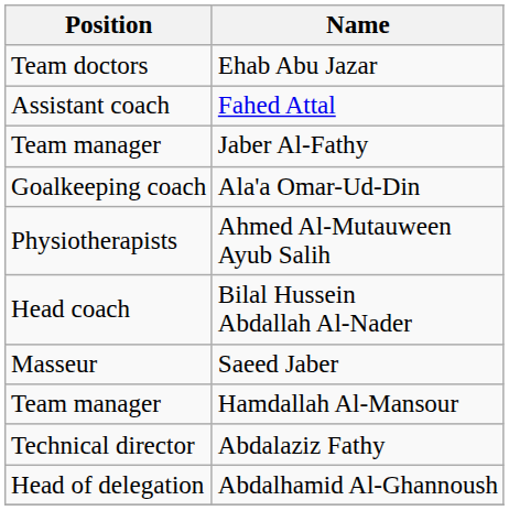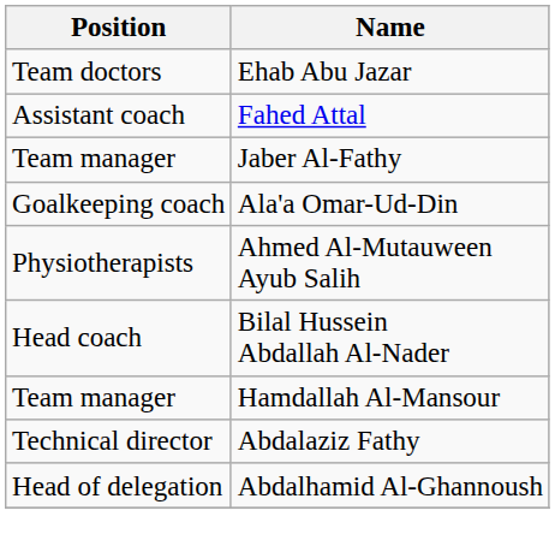 <table class="wikitable">
 <tr>
 <th>Position</th>
 <th>Name</th>
 </tr>
 <tr |->
 <td>Team doctors</td>
 <td> Ehab Abu Jazar</td>
 </tr>
 <tr>
 <td>Assistant coach</td>
 <td> <a href='#'>Fahed Attal</a></td>
 </tr>
 <tr>
 <td>Team manager</td>
 <td> Jaber Al-Fathy</td>
 </tr>
 <tr>
 <td>Goalkeeping coach</td>
 <td> Ala'a Omar-Ud-Din</td>
 </tr>
 <tr>
 <td>Physiotherapists</td>
 <td> Ahmed Al-Mutauween<br> Ayub Salih</td>
 </tr>
 <tr>
 <td>Head coach</td>
 <td> Bilal Hussein<br> Abdallah Al-Nader</td>
 </tr>
 <tr>
-<td>Masseur</td>
-<td> Saeed Jaber</td>
-</tr>
-<tr>
 <td>Team manager</td>
 <td> Hamdallah Al-Mansour</td>
 </tr>
 <tr>
 <td>Technical director</td>
 <td> Abdalaziz Fathy</td>
 </tr>
 <tr>
 <td>Head of delegation</td>
 <td> Abdalhamid Al-Ghannoush</td>
 </tr>
 <tr>
 </tr>
 </table>
